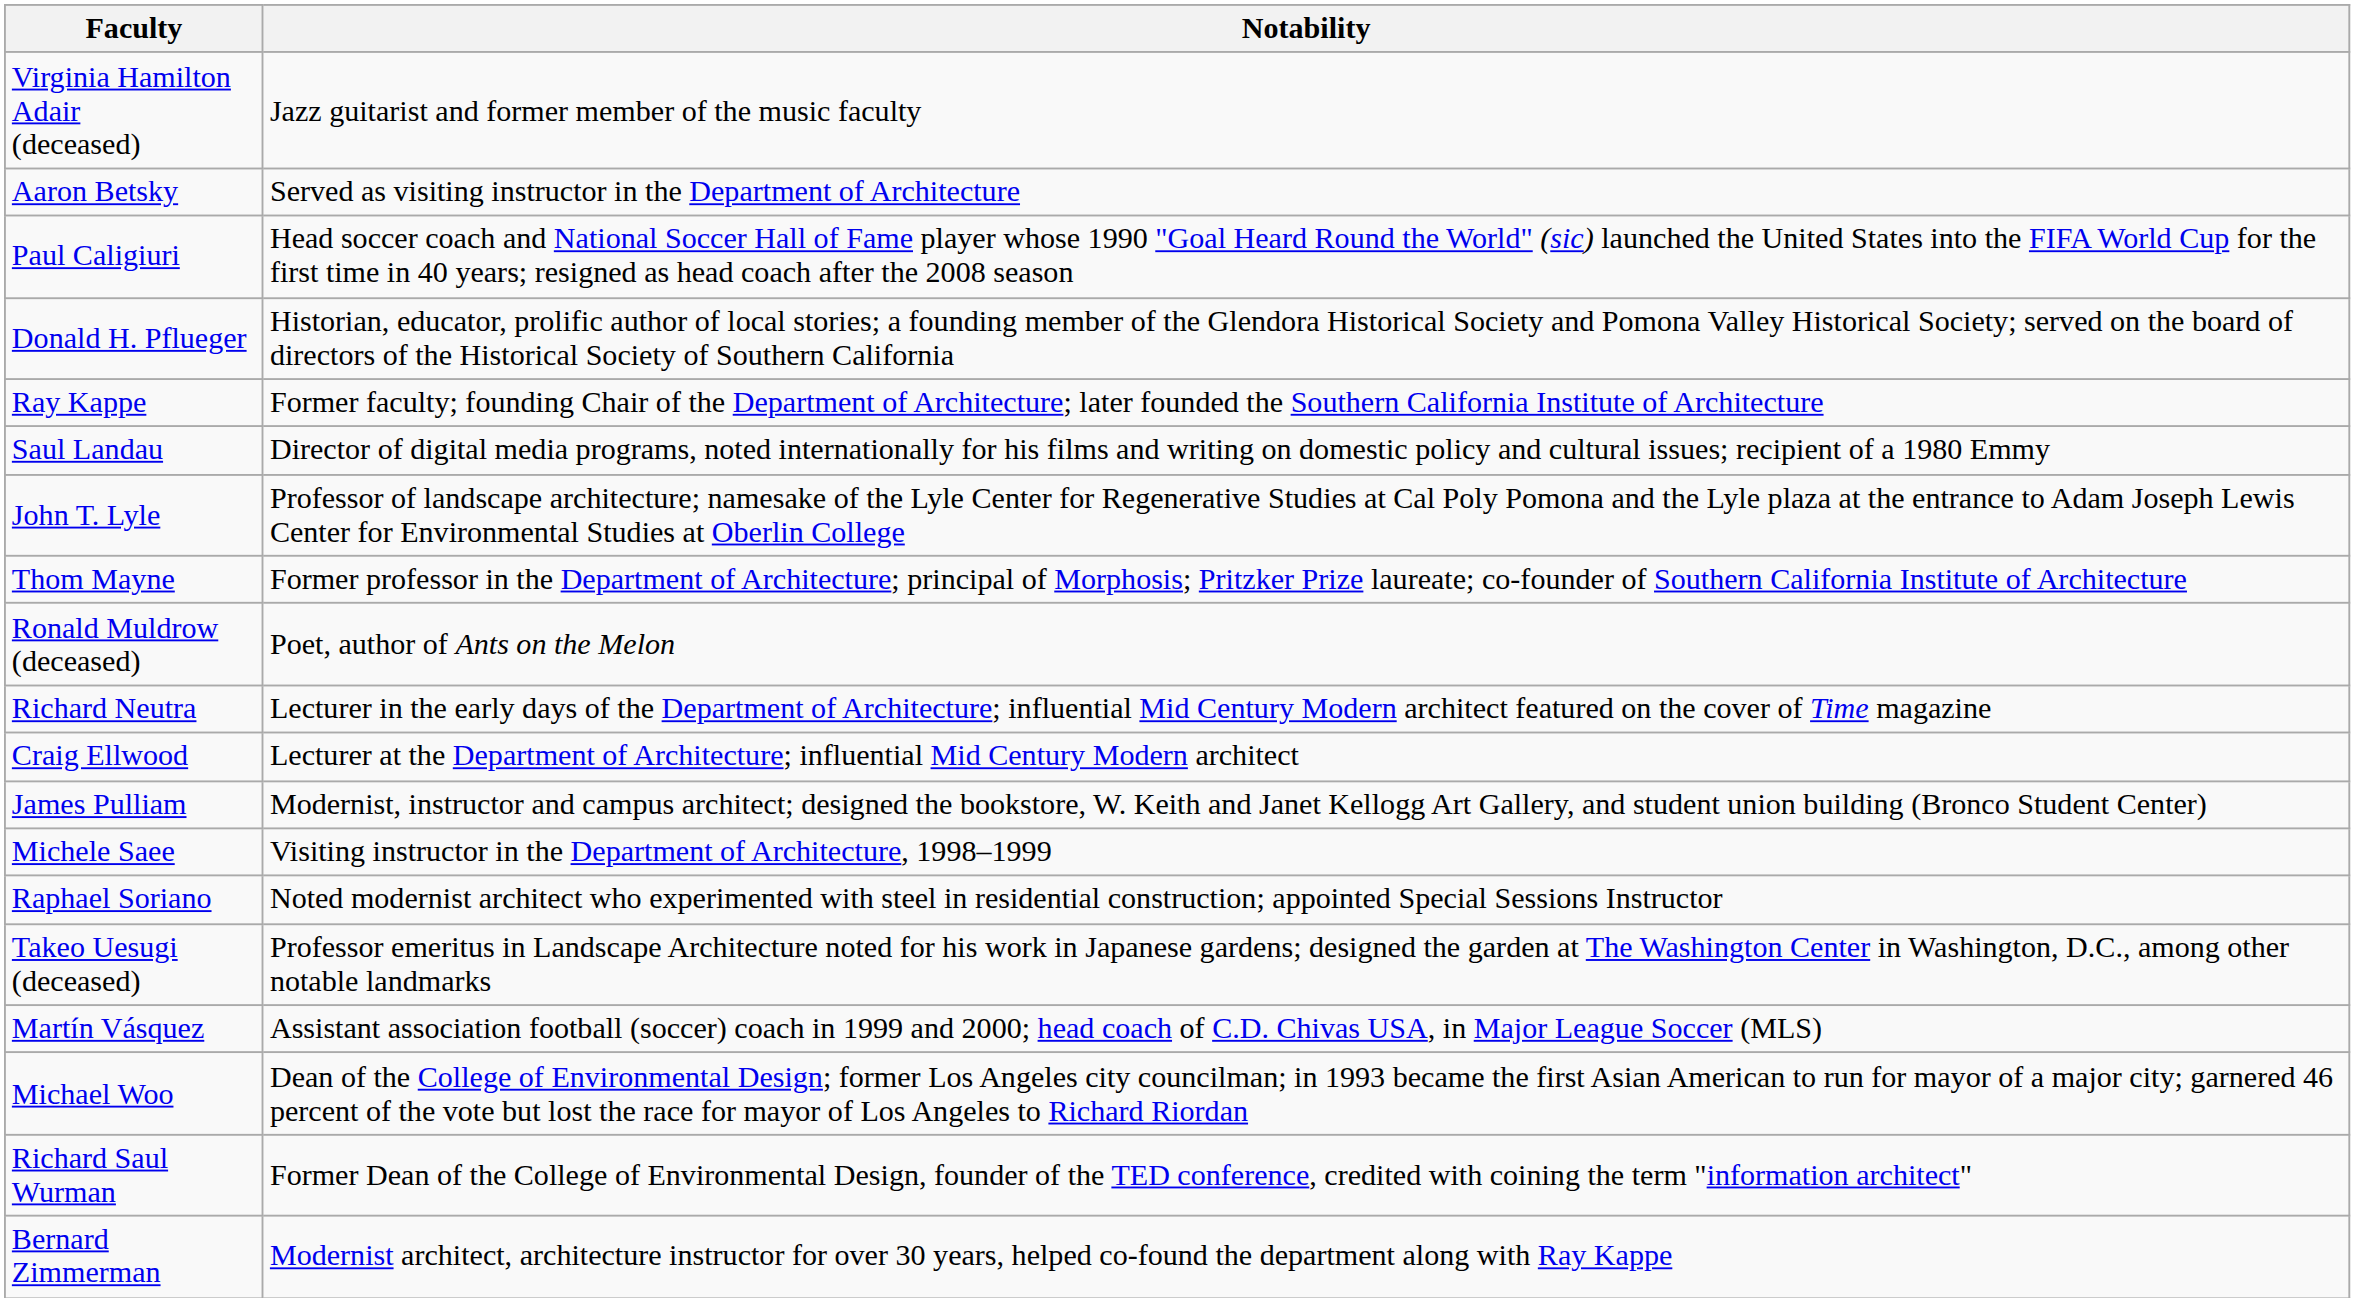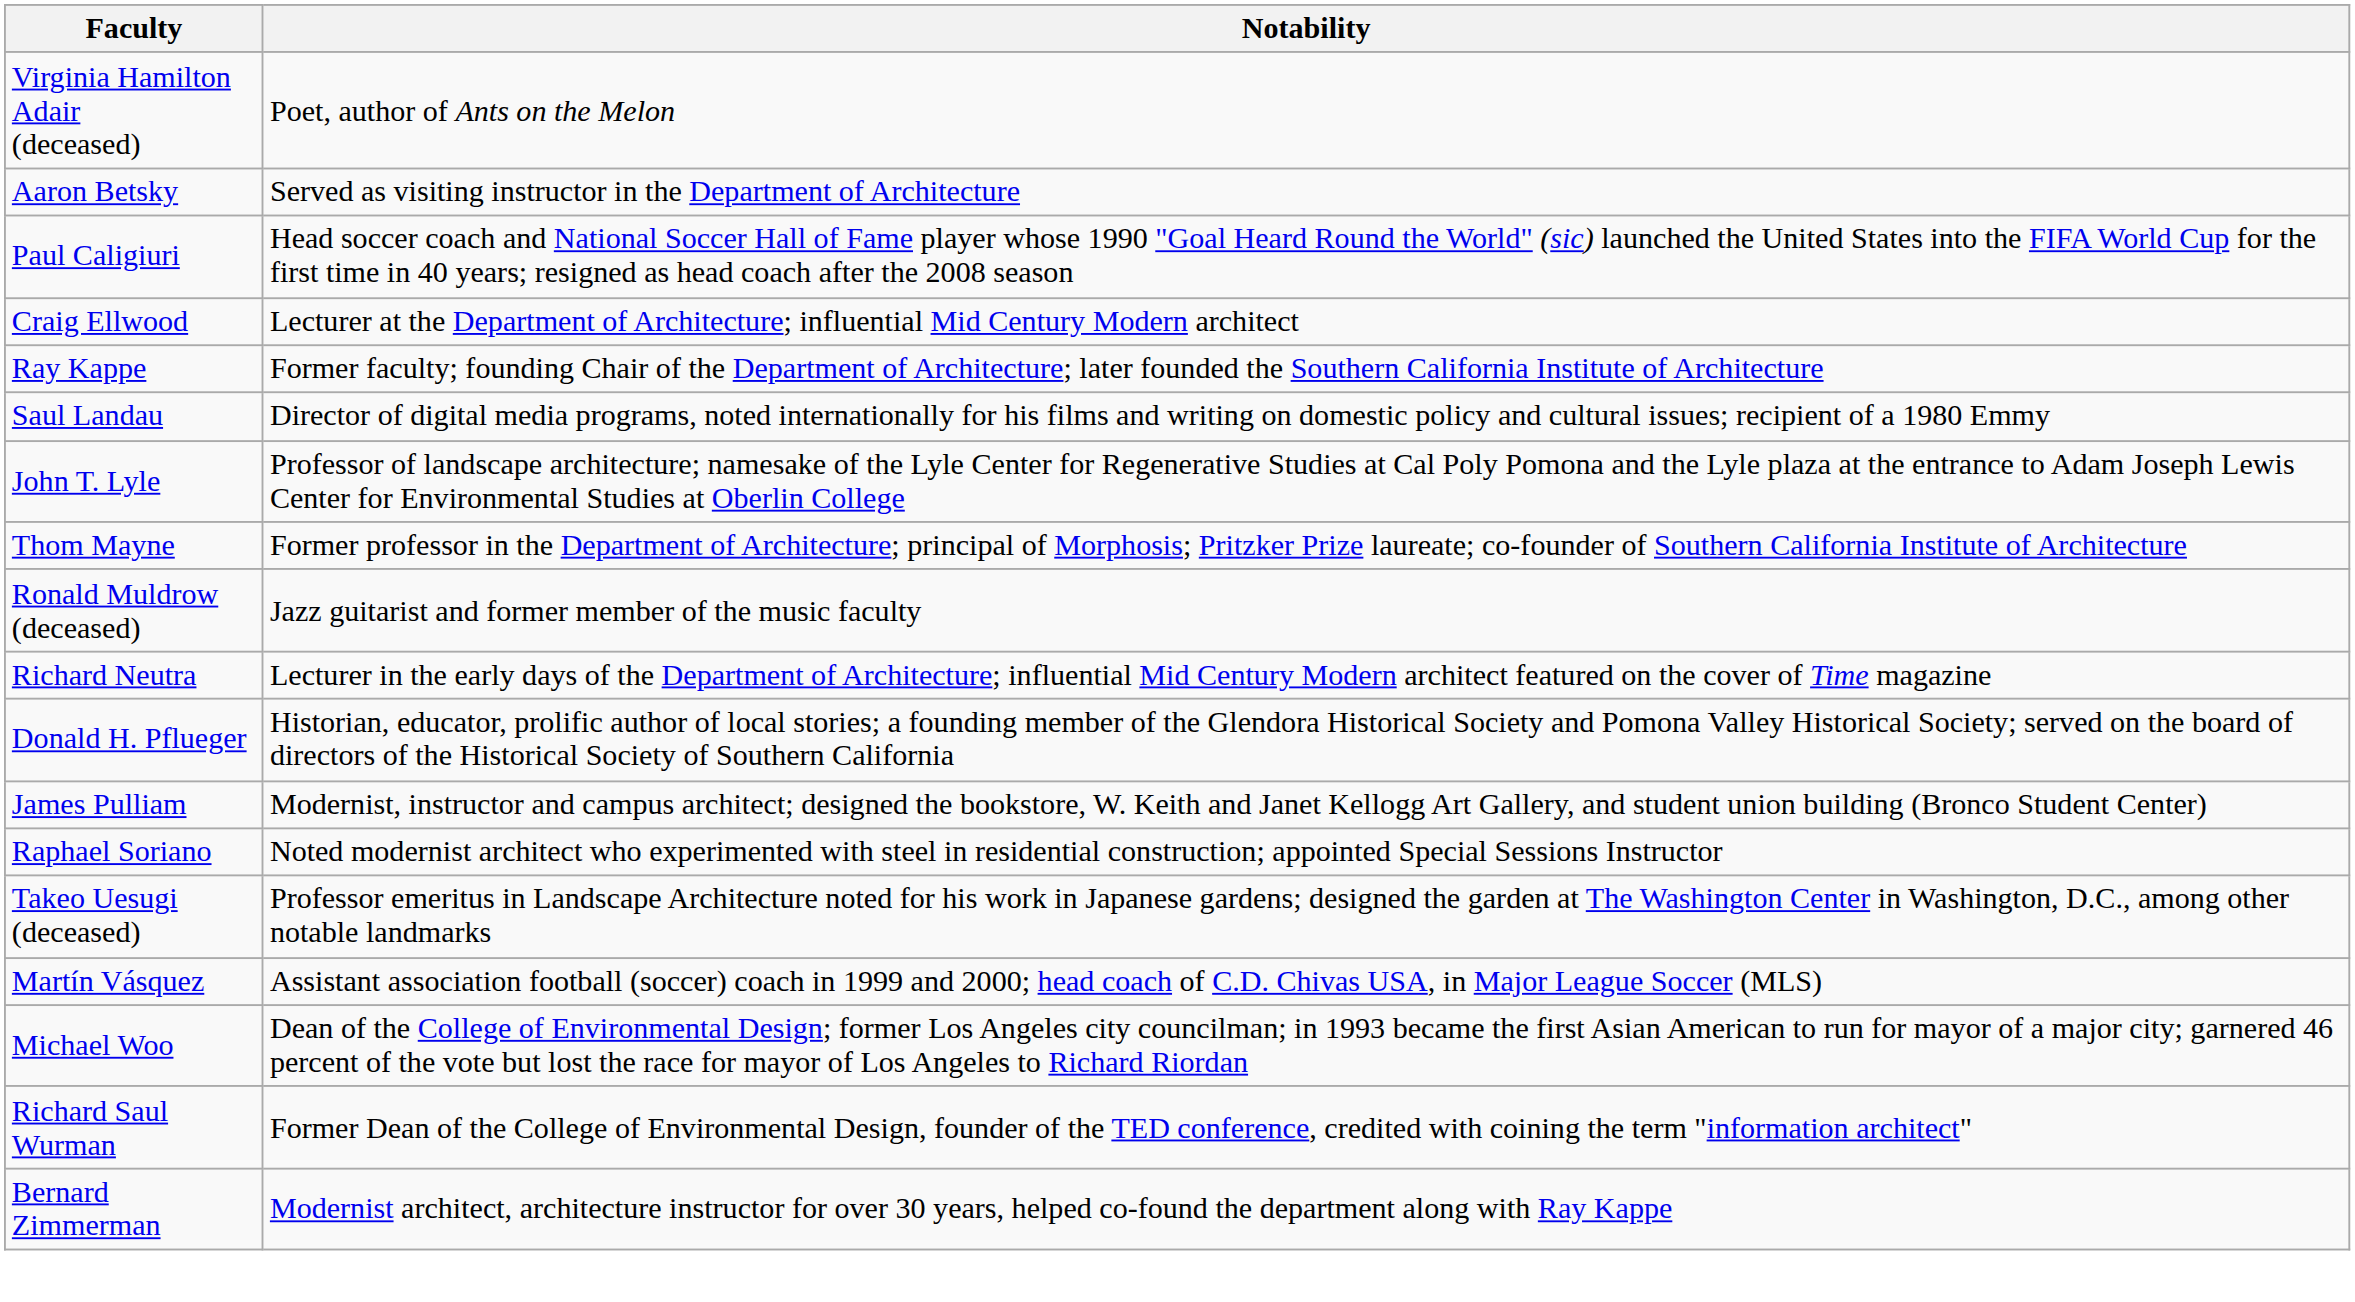 <table class="wikitable">
 <tr>
 <th>Faculty</th>
 <th>Notability</th>
 </tr>
 <tr>
 <td><a href='#'>Virginia Hamilton Adair</a><br>(deceased)</td>
-<td>Jazz guitarist and former member of the music faculty</td>
+<td>Poet, author of <em>Ants on the Melon</em></td>
 </tr>
 <tr>
 <td><a href='#'>Aaron Betsky</a></td>
 <td>Served as visiting instructor in the <a href='#'>Department of Architecture</a></td>
 </tr>
 <tr>
 <td><a href='#'>Paul Caligiuri</a></td>
 <td>Head soccer coach and <a href='#'>National Soccer Hall of Fame</a> player whose 1990 <a href='#'>"Goal Heard Round the World"</a> <em>(<a href='#'>sic</a>)</em> launched the United States into the <a href='#'>FIFA World Cup</a> for the first time in 40 years; resigned as head coach after the 2008 season</td>
 </tr>
 <tr>
-<td><a href='#'>Donald H. Pflueger</a></td>
-<td>Historian, educator, prolific author of local stories; a founding member of the Glendora Historical Society and Pomona Valley Historical Society; served on the board of directors of the Historical Society of Southern California</td>
+<td><a href='#'>Craig Ellwood</a></td>
+<td>Lecturer at the <a href='#'>Department of Architecture</a>; influential <a href='#'>Mid Century Modern</a> architect</td>
 </tr>
 <tr>
 <td><a href='#'>Ray Kappe</a><br></td>
 <td>Former faculty; founding Chair of the <a href='#'>Department of Architecture</a>; later founded the <a href='#'>Southern California Institute of Architecture</a></td>
 </tr>
 <tr>
 <td><a href='#'>Saul Landau</a></td>
 <td>Director of digital media programs, noted internationally for his films and writing on domestic policy and cultural issues; recipient of a 1980 Emmy</td>
 </tr>
 <tr>
 <td><a href='#'>John T. Lyle</a></td>
 <td>Professor of landscape architecture; namesake of the Lyle Center for Regenerative Studies at Cal Poly Pomona and the Lyle plaza at the entrance to Adam Joseph Lewis Center for Environmental Studies at <a href='#'>Oberlin College</a></td>
 </tr>
 <tr>
 <td><a href='#'>Thom Mayne</a></td>
 <td>Former professor in the <a href='#'>Department of Architecture</a>; principal of <a href='#'>Morphosis</a>; <a href='#'>Pritzker Prize</a> laureate; co-founder of <a href='#'>Southern California Institute of Architecture</a></td>
 </tr>
 <tr>
 <td><a href='#'>Ronald Muldrow</a><br>(deceased)</td>
-<td>Poet, author of <em>Ants on the Melon</em></td>
+<td>Jazz guitarist and former member of the music faculty</td>
 </tr>
 <tr>
 <td><a href='#'>Richard Neutra</a></td>
 <td>Lecturer in the early days of the <a href='#'>Department of Architecture</a>; influential <a href='#'>Mid Century Modern</a> architect featured on the cover of <em><a href='#'>Time</a></em> magazine</td>
 </tr>
 <tr>
-<td><a href='#'>Craig Ellwood</a></td>
-<td>Lecturer at the <a href='#'>Department of Architecture</a>; influential <a href='#'>Mid Century Modern</a> architect</td>
+<td><a href='#'>Donald H. Pflueger</a></td>
+<td>Historian, educator, prolific author of local stories; a founding member of the Glendora Historical Society and Pomona Valley Historical Society; served on the board of directors of the Historical Society of Southern California</td>
 </tr>
 <tr>
 <td><a href='#'>James Pulliam</a></td>
 <td>Modernist, instructor and campus architect; designed the bookstore, W. Keith and Janet Kellogg Art Gallery, and student union building (Bronco Student Center)</td>
-</tr>
-<tr>
-<td><a href='#'>Michele Saee</a></td>
-<td>Visiting instructor in the <a href='#'>Department of Architecture</a>, 1998–1999</td>
 </tr>
 <tr>
 <td><a href='#'>Raphael Soriano</a></td>
 <td>Noted modernist architect who experimented with steel in residential construction; appointed Special Sessions Instructor</td>
 </tr>
 <tr>
 <td><a href='#'>Takeo Uesugi</a><br>(deceased)</td>
 <td>Professor emeritus in Landscape Architecture noted for his work in Japanese gardens; designed the garden at <a href='#'>The Washington Center</a> in Washington, D.C., among other notable landmarks</td>
 </tr>
 <tr>
 <td><a href='#'>Martín Vásquez</a></td>
 <td>Assistant association football (soccer) coach in 1999 and 2000; <a href='#'>head coach</a> of <a href='#'>C.D. Chivas USA</a>, in <a href='#'>Major League Soccer</a> (MLS)</td>
 </tr>
 <tr>
 <td><a href='#'>Michael Woo</a></td>
 <td>Dean of the <a href='#'>College of Environmental Design</a>; former Los Angeles city councilman; in 1993 became the first Asian American to run for mayor of a major city; garnered 46 percent of the vote but lost the race for mayor of Los Angeles to <a href='#'>Richard Riordan</a></td>
 </tr>
 <tr>
 <td><a href='#'>Richard Saul Wurman</a></td>
 <td>Former Dean of the College of Environmental Design, founder of the <a href='#'>TED conference</a>,  credited with coining the term "<a href='#'>information architect</a>"</td>
 </tr>
 <tr>
 <td><a href='#'>Bernard Zimmerman</a></td>
 <td><a href='#'>Modernist</a> architect, architecture instructor for over 30 years, helped co-found the department along with <a href='#'>Ray Kappe</a></td>
 </tr>
 </table>
